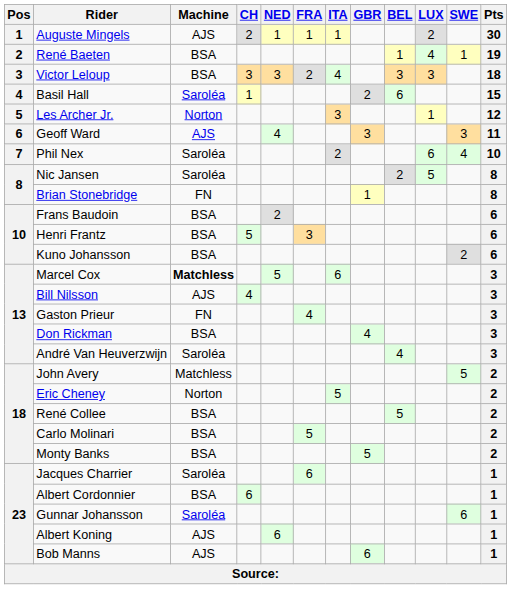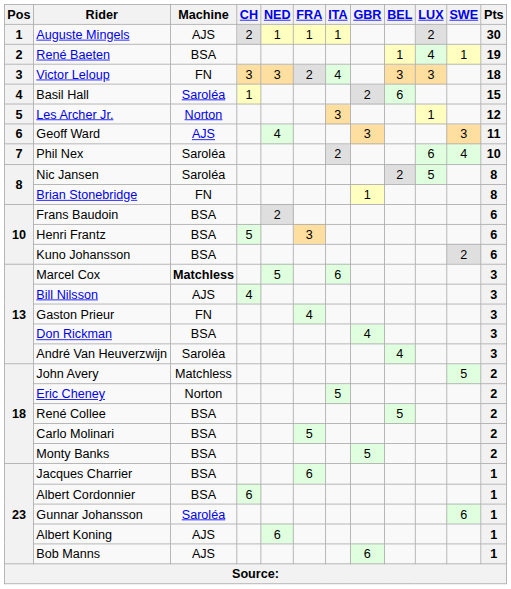 <table class="wikitable" style="font-size: 95%; text-align:center">
 <tr valign="top">
 <th valign="middle">Pos</th>
 <th valign="middle">Rider</th>
 <th valign="middle">Machine</th>
 <th><a href='#'>CH</a><br></th>
 <th><a href='#'>NED</a><br></th>
 <th><a href='#'>FRA</a><br></th>
 <th><a href='#'>ITA</a><br></th>
 <th><a href='#'>GBR</a><br></th>
 <th><a href='#'>BEL</a><br></th>
 <th><a href='#'>LUX</a><br></th>
 <th><a href='#'>SWE</a><br></th>
 <th valign="middle">Pts</th>
 </tr>
 <tr>
 <th>1</th>
 <td align=left> <a href='#'>Auguste Mingels</a></td>
 <td>AJS</td>
 <td style="background:#dfdfdf;">2</td>
 <td style="background:#ffffbf;">1</td>
 <td style="background:#ffffbf;">1</td>
 <td style="background:#ffffbf;">1</td>
 <td></td>
 <td></td>
 <td style="background:#dfdfdf;">2</td>
 <td></td>
 <th>30</th>
 </tr>
 <tr>
 <th>2</th>
 <td align=left> <a href='#'>René Baeten</a></td>
 <td>BSA</td>
 <td></td>
 <td></td>
 <td></td>
 <td></td>
 <td></td>
 <td style="background:#ffffbf;">1</td>
 <td style="background:#dfffdf;">4</td>
 <td style="background:#ffffbf;">1</td>
 <th>19</th>
 </tr>
 <tr>
 <th>3</th>
 <td align=left> <a href='#'>Victor Leloup</a></td>
-<td>BSA</td>
+<td>FN</td>
 <td style="background:#ffdf9f;">3</td>
 <td style="background:#ffdf9f;">3</td>
 <td style="background:#dfdfdf;">2</td>
 <td style="background:#dfffdf;">4</td>
 <td></td>
 <td style="background:#ffdf9f;">3</td>
 <td style="background:#ffdf9f;">3</td>
 <td></td>
 <th>18</th>
 </tr>
 <tr>
 <th>4</th>
 <td align=left> Basil Hall</td>
 <td><a href='#'>Saroléa</a></td>
 <td style="background:#ffffbf;">1</td>
 <td></td>
 <td></td>
 <td></td>
 <td style="background:#dfdfdf;">2</td>
 <td style="background:#dfffdf;">6</td>
 <td></td>
 <td></td>
 <th>15</th>
 </tr>
 <tr>
 <th>5</th>
 <td align=left> <a href='#'>Les Archer Jr.</a></td>
 <td><a href='#'>Norton</a></td>
 <td></td>
 <td></td>
 <td></td>
 <td style="background:#ffdf9f;">3</td>
 <td></td>
 <td></td>
 <td style="background:#ffffbf;">1</td>
 <td></td>
 <th>12</th>
 </tr>
 <tr>
 <th>6</th>
 <td align=left> Geoff Ward</td>
 <td><a href='#'>AJS</a></td>
 <td></td>
 <td style="background:#dfffdf;">4</td>
 <td></td>
 <td></td>
 <td style="background:#ffdf9f;">3</td>
 <td></td>
 <td></td>
 <td style="background:#ffdf9f;">3</td>
 <th>11</th>
 </tr>
 <tr>
 <th>7</th>
 <td align=left> Phil Nex</td>
 <td>Saroléa</td>
 <td></td>
 <td></td>
 <td></td>
 <td style="background:#dfdfdf;">2</td>
 <td></td>
 <td></td>
 <td style="background:#dfffdf;">6</td>
 <td style="background:#dfffdf;">4</td>
 <th>10</th>
 </tr>
 <tr>
 <th rowspan=2>8</th>
 <td align=left> Nic Jansen</td>
 <td>Saroléa</td>
 <td></td>
 <td></td>
 <td></td>
 <td></td>
 <td></td>
 <td style="background:#dfdfdf;">2</td>
 <td style="background:#dfffdf;">5</td>
 <td></td>
 <th>8</th>
 </tr>
 <tr>
 <td align=left> <a href='#'>Brian Stonebridge</a></td>
 <td>FN</td>
 <td></td>
 <td></td>
 <td></td>
 <td></td>
 <td style="background:#ffffbf;">1</td>
 <td></td>
 <td></td>
 <td></td>
 <th>8</th>
 </tr>
 <tr>
 <th rowspan=3>10</th>
 <td align=left> Frans Baudoin</td>
 <td>BSA</td>
 <td></td>
 <td style="background:#dfdfdf;">2</td>
 <td></td>
 <td></td>
 <td></td>
 <td></td>
 <td></td>
 <td></td>
 <th>6</th>
 </tr>
 <tr>
 <td align=left> Henri Frantz</td>
 <td>BSA</td>
 <td style="background:#dfffdf;">5</td>
 <td></td>
 <td style="background:#ffdf9f;">3</td>
 <td></td>
 <td></td>
 <td></td>
 <td></td>
 <td></td>
 <th>6</th>
 </tr>
 <tr>
 <td align=left> Kuno Johansson</td>
 <td>BSA</td>
 <td></td>
 <td></td>
 <td></td>
 <td></td>
 <td></td>
 <td></td>
 <td></td>
 <td style="background:#dfdfdf;">2</td>
 <th>6</th>
 </tr>
 <tr>
 <th rowspan=5>13</th>
 <td align=left> Marcel Cox</td>
 <td><strong>Matchless</strong></td>
 <td></td>
 <td style="background:#dfffdf;">5</td>
 <td></td>
 <td style="background:#dfffdf;">6</td>
 <td></td>
 <td></td>
 <td></td>
 <td></td>
 <th>3</th>
 </tr>
 <tr>
 <td align=left> <a href='#'>Bill Nilsson</a></td>
 <td>AJS</td>
 <td style="background:#dfffdf;">4</td>
 <td></td>
 <td></td>
 <td></td>
 <td></td>
 <td></td>
 <td></td>
 <td></td>
 <th>3</th>
 </tr>
 <tr>
 <td align=left> Gaston Prieur</td>
 <td>FN</td>
 <td></td>
 <td></td>
 <td style="background:#dfffdf;">4</td>
 <td></td>
 <td></td>
 <td></td>
 <td></td>
 <td></td>
 <th>3</th>
 </tr>
 <tr>
 <td align=left> <a href='#'>Don Rickman</a></td>
 <td>BSA</td>
 <td></td>
 <td></td>
 <td></td>
 <td></td>
 <td style="background:#dfffdf;">4</td>
 <td></td>
 <td></td>
 <td></td>
 <th>3</th>
 </tr>
 <tr>
 <td align=left> André Van Heuverzwijn</td>
 <td>Saroléa</td>
 <td></td>
 <td></td>
 <td></td>
 <td></td>
 <td></td>
 <td style="background:#dfffdf;">4</td>
 <td></td>
 <td></td>
 <th>3</th>
 </tr>
 <tr>
 <th rowspan=5>18</th>
 <td align=left> John Avery</td>
 <td>Matchless</td>
 <td></td>
 <td></td>
 <td></td>
 <td></td>
 <td></td>
 <td></td>
 <td></td>
 <td style="background:#dfffdf;">5</td>
 <th>2</th>
 </tr>
 <tr>
 <td align=left> <a href='#'>Eric Cheney</a></td>
 <td>Norton</td>
 <td></td>
 <td></td>
 <td></td>
 <td style="background:#dfffdf;">5</td>
 <td></td>
 <td></td>
 <td></td>
 <td></td>
 <th>2</th>
 </tr>
 <tr>
 <td align=left> René Collee</td>
 <td>BSA</td>
 <td></td>
 <td></td>
 <td></td>
 <td></td>
 <td></td>
 <td style="background:#dfffdf;">5</td>
 <td></td>
 <td></td>
 <th>2</th>
 </tr>
 <tr>
 <td align=left> Carlo Molinari</td>
 <td>BSA</td>
 <td></td>
 <td></td>
 <td style="background:#dfffdf;">5</td>
 <td></td>
 <td></td>
 <td></td>
 <td></td>
 <td></td>
 <th>2</th>
 </tr>
 <tr>
 <td align=left> Monty Banks</td>
 <td>BSA</td>
 <td></td>
 <td></td>
 <td></td>
 <td></td>
 <td style="background:#dfffdf;">5</td>
 <td></td>
 <td></td>
 <td></td>
 <th>2</th>
 </tr>
 <tr>
 <th rowspan=5>23</th>
 <td align=left> Jacques Charrier</td>
-<td>Saroléa</td>
+<td>BSA</td>
 <td></td>
 <td></td>
 <td style="background:#dfffdf;">6</td>
 <td></td>
 <td></td>
 <td></td>
 <td></td>
 <td></td>
 <th>1</th>
 </tr>
 <tr>
 <td align=left> Albert Cordonnier</td>
 <td>BSA</td>
 <td style="background:#dfffdf;">6</td>
 <td></td>
 <td></td>
 <td></td>
 <td></td>
 <td></td>
 <td></td>
 <td></td>
 <th>1</th>
 </tr>
 <tr>
 <td align=left> Gunnar Johansson</td>
 <td><a href='#'>Saroléa</a></td>
 <td></td>
 <td></td>
 <td></td>
 <td></td>
 <td></td>
 <td></td>
 <td></td>
 <td style="background:#dfffdf;">6</td>
 <th>1</th>
 </tr>
 <tr>
 <td align=left> Albert Koning</td>
 <td>AJS</td>
 <td></td>
 <td style="background:#dfffdf;">6</td>
 <td></td>
 <td></td>
 <td></td>
 <td></td>
 <td></td>
 <td></td>
 <th>1</th>
 </tr>
 <tr>
 <td align=left> Bob Manns</td>
 <td>AJS</td>
 <td></td>
 <td></td>
 <td></td>
 <td></td>
 <td style="background:#dfffdf;">6</td>
 <td></td>
 <td></td>
 <td></td>
 <th>1</th>
 </tr>
 <tr>
 <th colspan=12>Source:</th>
 </tr>
 </table>
